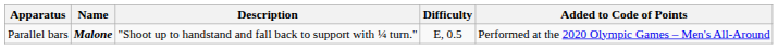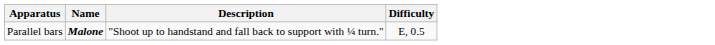 <table class="wikitable">
 <tr>
 <th scope="col">Apparatus</th>
 <th scope="col">Name</th>
 <th scope="col">Description</th>
 <th scope="col">Difficulty</th>
-<th scope="col">Added to Code of Points</th>
 </tr>
 <tr>
 <td>Parallel bars</td>
 <td><strong><em>Malone</em></strong></td>
 <td>"Shoot up to handstand and fall back to support with ¼ turn."</td>
 <td align=center>E, 0.5</td>
-<td>Performed at the <a href='#'>2020 Olympic Games – Men's All-Around</a></td>
 </tr>
 </table>
